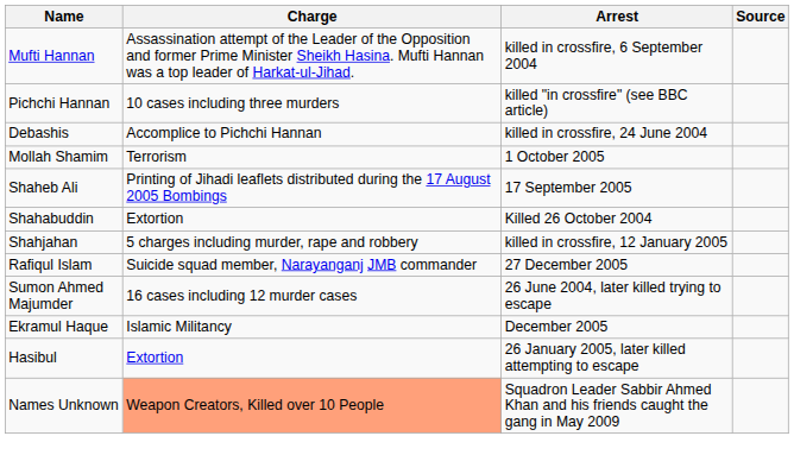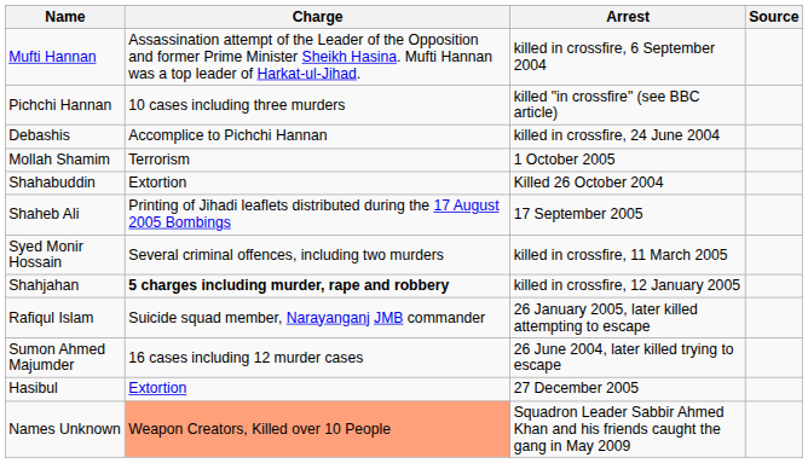 <table class="wikitable">
 <tr>
 <th>Name</th>
 <th>Charge</th>
 <th>Arrest</th>
 <th>Source</th>
 </tr>
 <tr>
 <td><a href='#'>Mufti Hannan</a></td>
 <td>Assassination attempt of the Leader of the Opposition and former Prime Minister <a href='#'>Sheikh Hasina</a>. Mufti Hannan was a top leader of <a href='#'>Harkat-ul-Jihad</a>.</td>
 <td>killed in crossfire, 6 September 2004</td>
 <td></td>
 </tr>
 <tr>
 <td>Pichchi Hannan</td>
 <td>10 cases including three murders</td>
 <td>killed "in crossfire" (see BBC article)</td>
 <td></td>
 </tr>
 <tr>
 <td>Debashis</td>
 <td>Accomplice to Pichchi Hannan</td>
 <td>killed in crossfire, 24 June 2004</td>
 <td></td>
 </tr>
 <tr>
 <td>Mollah Shamim</td>
 <td>Terrorism</td>
 <td>1 October 2005</td>
 <td></td>
 </tr>
 <tr>
+<td>Shahabuddin</td>
+<td>Extortion</td>
+<td>Killed 26 October 2004</td>
+<td></td>
+</tr>
+<tr>
 <td>Shaheb Ali</td>
 <td>Printing of Jihadi leaflets distributed during the <a href='#'>17 August 2005 Bombings</a></td>
 <td>17 September 2005</td>
 <td></td>
 </tr>
 <tr>
-<td>Shahabuddin</td>
-<td>Extortion</td>
-<td>Killed 26 October 2004</td>
+<td>Syed Monir Hossain</td>
+<td>Several criminal offences, including two murders</td>
+<td>killed in crossfire, 11 March 2005</td>
 <td></td>
 </tr>
 <tr>
 <td>Shahjahan</td>
-<td>5 charges including murder, rape and robbery</td>
+<td><strong>5 charges including murder, rape and robbery</strong></td>
 <td>killed in crossfire, 12 January 2005</td>
 <td></td>
 </tr>
 <tr>
 <td>Rafiqul Islam</td>
 <td>Suicide squad member, <a href='#'>Narayanganj</a> <a href='#'>JMB</a> commander</td>
-<td>27 December 2005</td>
+<td>26 January 2005, later killed attempting to escape</td>
 <td></td>
 </tr>
 <tr>
 <td>Sumon Ahmed Majumder</td>
 <td>16 cases including 12 murder cases</td>
 <td>26 June 2004, later killed trying to escape</td>
 <td></td>
 </tr>
 <tr>
-<td>Ekramul Haque</td>
-<td>Islamic Militancy</td>
-<td>December 2005</td>
-<td></td>
-</tr>
-<tr>
 <td>Hasibul</td>
 <td><a href='#'>Extortion</a></td>
-<td>26 January 2005, later killed attempting to escape</td>
+<td>27 December 2005</td>
 <td></td>
 </tr>
 <tr>
 <td>Names Unknown</td>
 <td style="background: lightsalmon;">Weapon Creators, Killed over 10 People</td>
 <td>Squadron Leader Sabbir Ahmed Khan and his friends caught the gang in May 2009</td>
 <td></td>
 </tr>
 </table>
